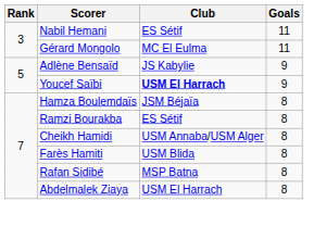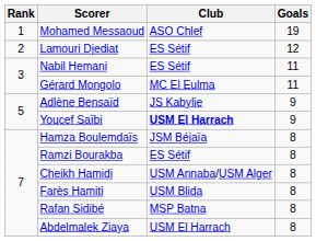 <table class="wikitable" style="text-align:center">
 <tr>
 <th>Rank</th>
 <th>Scorer</th>
 <th>Club</th>
 <th>Goals</th>
+</tr>
+<tr>
+<td>1</td>
+<td align="left"> <a href='#'>Mohamed Messaoud</a></td>
+<td align="left"><a href='#'>ASO Chlef</a></td>
+<td>19</td>
+</tr>
+<tr>
+<td>2</td>
+<td align="left"> <a href='#'>Lamouri Djediat</a></td>
+<td align="left"><a href='#'>ES Sétif</a></td>
+<td>12</td>
 </tr>
 <tr>
 <td align=center rowspan="2">3</td>
 <td align="left"> <a href='#'>Nabil Hemani</a></td>
 <td align="left"><a href='#'>ES Sétif</a></td>
 <td>11</td>
 </tr>
 <tr>
 <td align="left"> <a href='#'>Gérard Mongolo</a></td>
 <td align="left"><a href='#'>MC El Eulma</a></td>
 <td>11</td>
 </tr>
 <tr>
 <td align=center rowspan="2">5</td>
 <td align="left"> <a href='#'>Adlène Bensaïd</a></td>
 <td align="left"><a href='#'>JS Kabylie</a></td>
 <td>9</td>
 </tr>
 <tr>
 <td align="left"> <a href='#'>Youcef Saïbi</a></td>
 <td align="left"><strong><a href='#'>USM El Harrach</a></strong></td>
 <td>9</td>
 </tr>
 <tr>
 <td align=center rowspan="6">7</td>
 <td align="left"> <a href='#'>Hamza Boulemdaïs</a></td>
 <td align="left"><a href='#'>JSM Béjaïa</a></td>
 <td>8</td>
 </tr>
 <tr>
 <td align="left"> <a href='#'>Ramzi Bourakba</a></td>
 <td align="left"><a href='#'>ES Sétif</a></td>
 <td>8</td>
 </tr>
 <tr>
 <td align="left"> <a href='#'>Cheikh Hamidi</a></td>
 <td align="left"><a href='#'>USM Annaba</a>/<a href='#'>USM Alger</a></td>
 <td>8</td>
 </tr>
 <tr>
 <td align="left"> <a href='#'>Farès Hamiti</a></td>
 <td align="left"><a href='#'>USM Blida</a></td>
 <td>8</td>
 </tr>
 <tr>
 <td align="left"> <a href='#'>Rafan Sidibé</a></td>
 <td align="left"><a href='#'>MSP Batna</a></td>
 <td>8</td>
 </tr>
 <tr>
 <td align="left"> <a href='#'>Abdelmalek Ziaya</a></td>
 <td align="left"><a href='#'>USM El Harrach</a></td>
 <td>8</td>
 </tr>
 </table>
